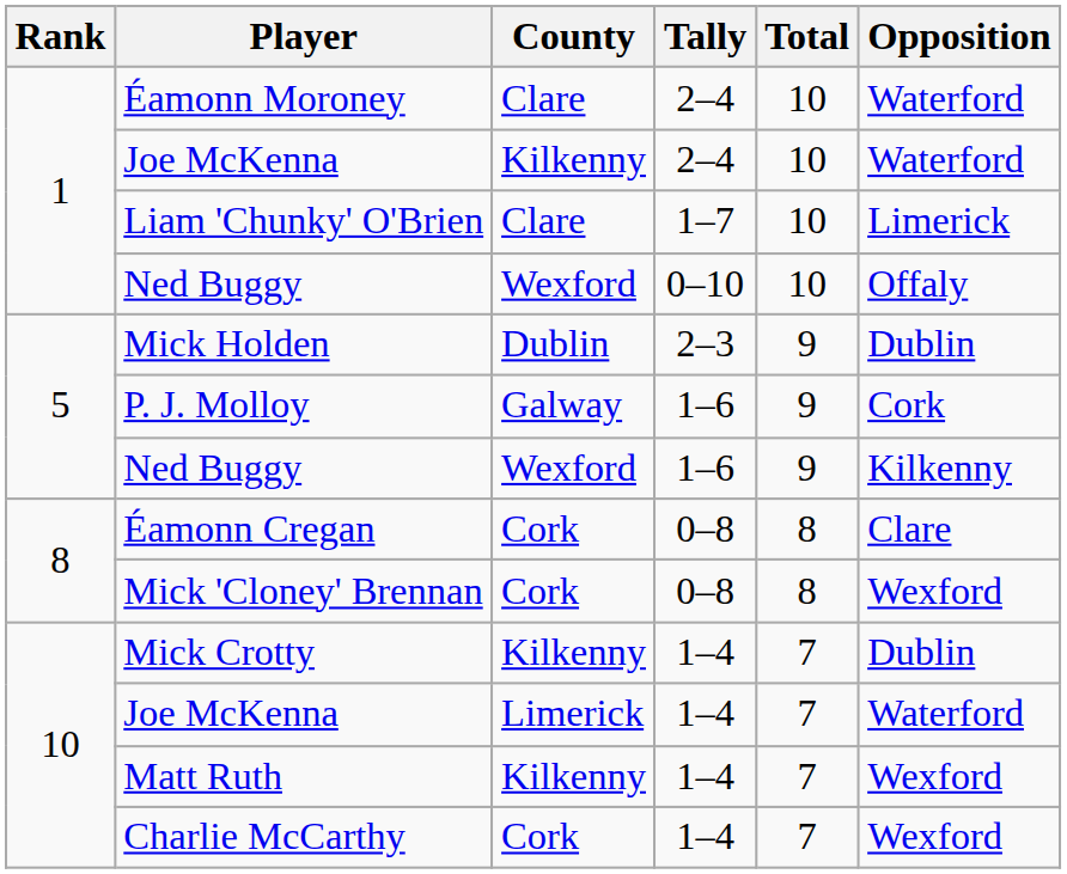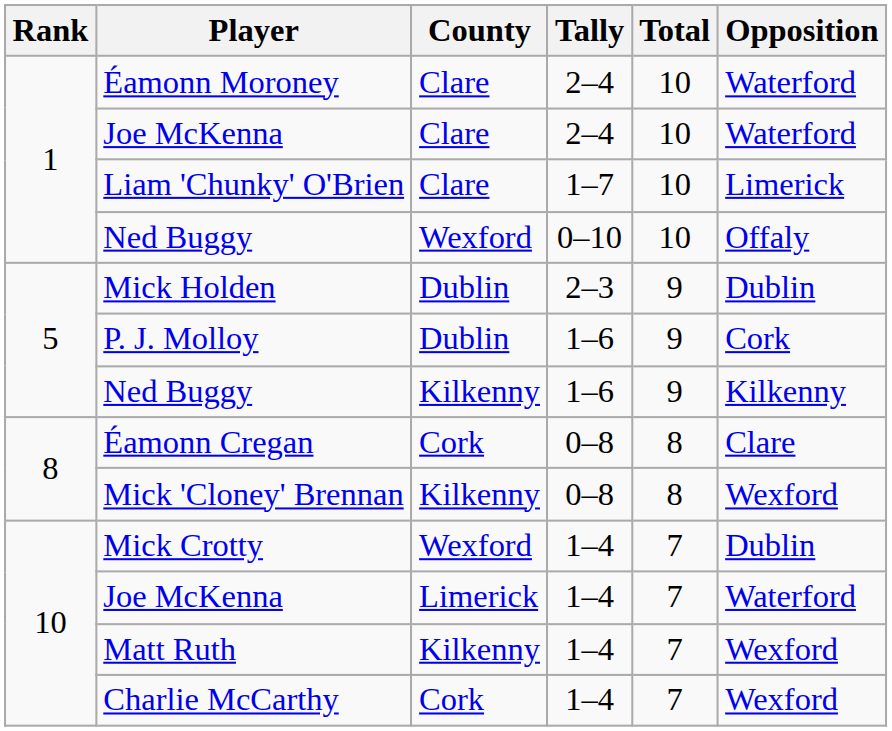 <table class="wikitable">
 <tr>
 <th>Rank</th>
 <th>Player</th>
 <th>County</th>
 <th>Tally</th>
 <th>Total</th>
 <th>Opposition</th>
 </tr>
 <tr>
 <td rowspan=4 align=center>1</td>
 <td><a href='#'>Éamonn Moroney</a></td>
 <td><a href='#'>Clare</a></td>
 <td align=center>2–4</td>
 <td align=center>10</td>
 <td><a href='#'>Waterford</a></td>
 </tr>
 <tr>
 <td><a href='#'>Joe McKenna</a></td>
-<td><a href='#'>Kilkenny</a></td>
+<td><a href='#'>Clare</a></td>
 <td align=center>2–4</td>
 <td align=center>10</td>
 <td><a href='#'>Waterford</a></td>
 </tr>
 <tr>
 <td><a href='#'>Liam 'Chunky' O'Brien</a></td>
 <td><a href='#'>Clare</a></td>
 <td align=center>1–7</td>
 <td align=center>10</td>
 <td><a href='#'>Limerick</a></td>
 </tr>
 <tr>
 <td><a href='#'>Ned Buggy</a></td>
 <td><a href='#'>Wexford</a></td>
 <td align=center>0–10</td>
 <td align=center>10</td>
 <td><a href='#'>Offaly</a></td>
 </tr>
 <tr>
 <td rowspan=3 align=center>5</td>
 <td><a href='#'>Mick Holden</a></td>
 <td><a href='#'>Dublin</a></td>
 <td align=center>2–3</td>
 <td align=center>9</td>
 <td><a href='#'>Dublin</a></td>
 </tr>
 <tr>
 <td><a href='#'>P. J. Molloy</a></td>
-<td><a href='#'>Galway</a></td>
+<td><a href='#'>Dublin</a></td>
 <td align=center>1–6</td>
 <td align=center>9</td>
 <td><a href='#'>Cork</a></td>
 </tr>
 <tr>
 <td><a href='#'>Ned Buggy</a></td>
-<td><a href='#'>Wexford</a></td>
+<td><a href='#'>Kilkenny</a></td>
 <td align=center>1–6</td>
 <td align=center>9</td>
 <td><a href='#'>Kilkenny</a></td>
 </tr>
 <tr>
 <td rowspan=2 align=center>8</td>
 <td><a href='#'>Éamonn Cregan</a></td>
 <td><a href='#'>Cork</a></td>
 <td align=center>0–8</td>
 <td align=center>8</td>
 <td><a href='#'>Clare</a></td>
 </tr>
 <tr>
 <td><a href='#'>Mick 'Cloney' Brennan</a></td>
-<td><a href='#'>Cork</a></td>
+<td><a href='#'>Kilkenny</a></td>
 <td align=center>0–8</td>
 <td align=center>8</td>
 <td><a href='#'>Wexford</a></td>
 </tr>
 <tr>
 <td rowspan=4 align=center>10</td>
 <td><a href='#'>Mick Crotty</a></td>
-<td><a href='#'>Kilkenny</a></td>
+<td><a href='#'>Wexford</a></td>
 <td align=center>1–4</td>
 <td align=center>7</td>
 <td><a href='#'>Dublin</a></td>
 </tr>
 <tr>
 <td><a href='#'>Joe McKenna</a></td>
 <td><a href='#'>Limerick</a></td>
 <td align=center>1–4</td>
 <td align=center>7</td>
 <td><a href='#'>Waterford</a></td>
 </tr>
 <tr>
 <td><a href='#'>Matt Ruth</a></td>
 <td><a href='#'>Kilkenny</a></td>
 <td align=center>1–4</td>
 <td align=center>7</td>
 <td><a href='#'>Wexford</a></td>
 </tr>
 <tr>
 <td><a href='#'>Charlie McCarthy</a></td>
 <td><a href='#'>Cork</a></td>
 <td align=center>1–4</td>
 <td align=center>7</td>
 <td><a href='#'>Wexford</a></td>
 </tr>
 </table>
